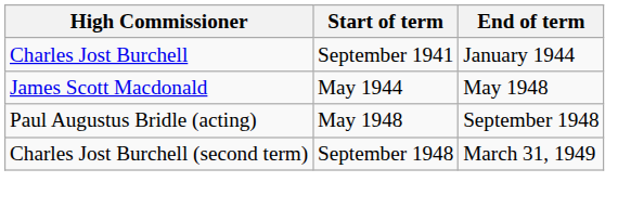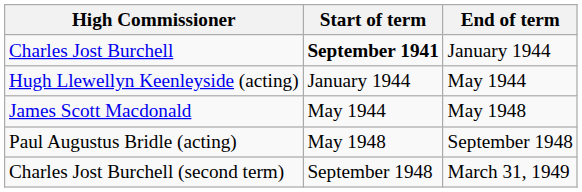 <table class="wikitable">
 <tr>
 <th>High Commissioner</th>
 <th>Start of term</th>
 <th>End of term</th>
 </tr>
 <tr>
 <td><a href='#'>Charles Jost Burchell</a></td>
-<td>September 1941</td>
+<td><strong>September 1941</strong></td>
 <td>January 1944</td>
+</tr>
+<tr>
+<td><a href='#'>Hugh Llewellyn Keenleyside</a> (acting)</td>
+<td>January 1944</td>
+<td>May 1944</td>
 </tr>
 <tr>
 <td><a href='#'>James Scott Macdonald</a></td>
 <td>May 1944</td>
 <td>May 1948</td>
 </tr>
 <tr>
 <td>Paul Augustus Bridle (acting)</td>
 <td>May 1948</td>
 <td>September 1948</td>
 </tr>
 <tr>
 <td>Charles Jost Burchell (second term)</td>
 <td>September 1948</td>
 <td>March 31, 1949</td>
 </tr>
 </table>
